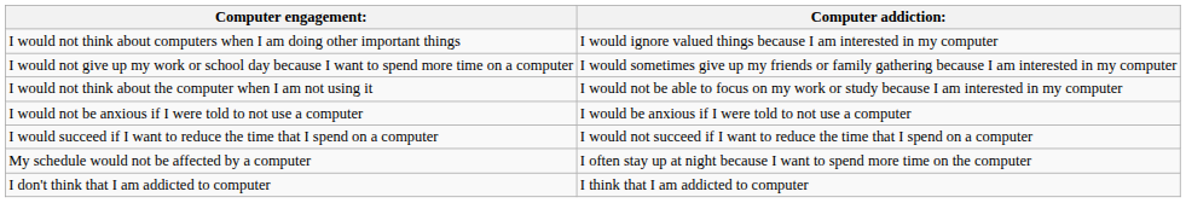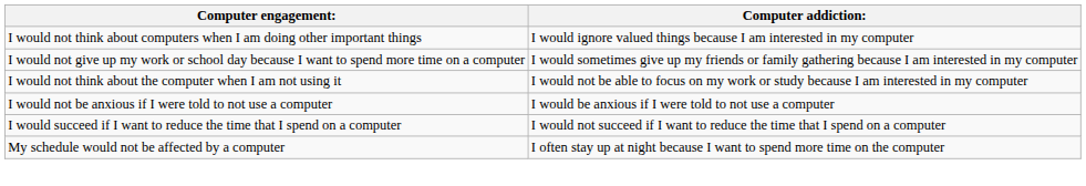 <table class="wikitable">
 <tr>
 <th>Computer engagement:</th>
 <th>Computer addiction:</th>
 </tr>
 <tr>
 <td>I would not think about computers when I am doing other important things</td>
 <td>I would ignore valued things because I am interested in my computer</td>
 </tr>
 <tr>
 <td>I would not give up my work or school day because I want to spend more time on a computer</td>
 <td>I would sometimes give up my friends or family gathering because I am interested in my computer</td>
 </tr>
 <tr>
 <td>I would not think about the computer when I am not using it</td>
 <td>I would not be able to focus on my work or study because I am interested in my computer</td>
 </tr>
 <tr>
 <td>I would not be anxious if I were told to not use a computer</td>
 <td>I would be anxious if I were told to not use a computer</td>
 </tr>
 <tr>
 <td>I would succeed if I want to reduce the time that I spend on a computer</td>
 <td>I would not succeed if I want to reduce the time that I spend on a computer</td>
 </tr>
 <tr>
 <td>My schedule would not be affected by a computer</td>
 <td>I often stay up at night because I want to spend more time on the computer</td>
 </tr>
-<tr>
-<td>I don't think that I am addicted to computer</td>
-<td>I think that I am addicted to computer</td>
-</tr>
 </table>
